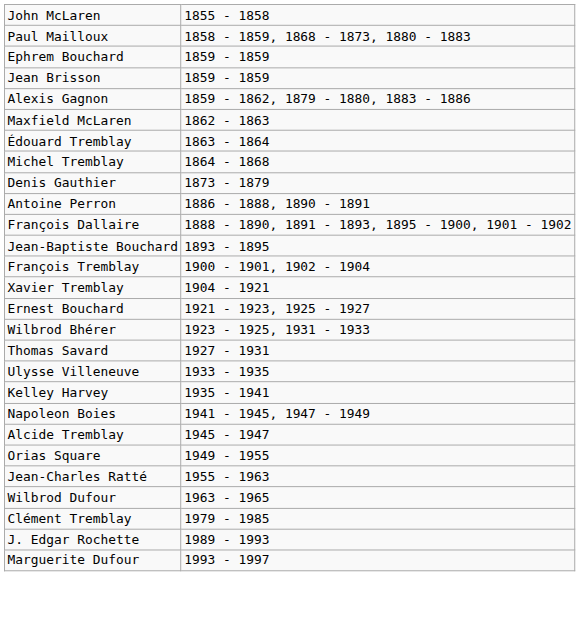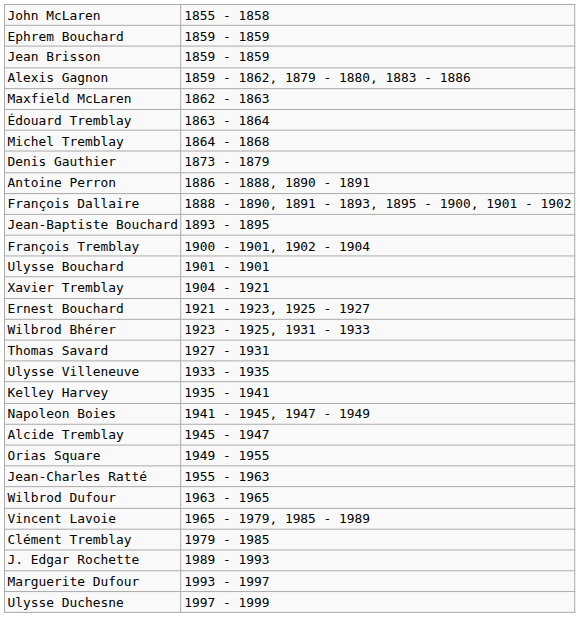 <table class="wikitable">
 <tr>
 <td>John McLaren</td>
 <td>1855 - 1858</td>
-</tr>
-<tr>
-<td>Paul Mailloux</td>
-<td>1858 - 1859, 1868 - 1873, 1880 - 1883</td>
 </tr>
 <tr>
 <td>Ephrem Bouchard</td>
 <td>1859 - 1859</td>
 </tr>
 <tr>
 <td>Jean Brisson</td>
 <td>1859 - 1859</td>
 </tr>
 <tr>
 <td>Alexis Gagnon</td>
 <td>1859 - 1862, 1879 - 1880, 1883 - 1886</td>
 </tr>
 <tr>
 <td>Maxfield McLaren</td>
 <td>1862 - 1863</td>
 </tr>
 <tr>
 <td>Édouard Tremblay</td>
 <td>1863 - 1864</td>
 </tr>
 <tr>
 <td>Michel Tremblay</td>
 <td>1864 - 1868</td>
 </tr>
 <tr>
 <td>Denis Gauthier</td>
 <td>1873 - 1879</td>
 </tr>
 <tr>
 <td>Antoine Perron</td>
 <td>1886 - 1888, 1890 - 1891</td>
 </tr>
 <tr>
 <td>François Dallaire</td>
 <td>1888 - 1890, 1891 - 1893, 1895 - 1900, 1901 - 1902</td>
 </tr>
 <tr>
 <td>Jean-Baptiste Bouchard</td>
 <td>1893 - 1895</td>
 </tr>
 <tr>
 <td>François Tremblay</td>
 <td>1900 - 1901, 1902 - 1904</td>
 </tr>
 <tr>
+<td>Ulysse Bouchard</td>
+<td>1901 - 1901</td>
+</tr>
+<tr>
 <td>Xavier Tremblay</td>
 <td>1904 - 1921</td>
 </tr>
 <tr>
 <td>Ernest Bouchard</td>
 <td>1921 - 1923, 1925 - 1927</td>
 </tr>
 <tr>
 <td>Wilbrod Bhérer</td>
 <td>1923 - 1925, 1931 - 1933</td>
 </tr>
 <tr>
 <td>Thomas Savard</td>
 <td>1927 - 1931</td>
 </tr>
 <tr>
 <td>Ulysse Villeneuve</td>
 <td>1933 - 1935</td>
 </tr>
 <tr>
 <td>Kelley Harvey</td>
 <td>1935 - 1941</td>
 </tr>
 <tr>
 <td>Napoleon Boies</td>
 <td>1941 - 1945, 1947 - 1949</td>
 </tr>
 <tr>
 <td>Alcide Tremblay</td>
 <td>1945 - 1947</td>
 </tr>
 <tr>
 <td>Orias Square</td>
 <td>1949 - 1955</td>
 </tr>
 <tr>
 <td>Jean-Charles Ratté</td>
 <td>1955 - 1963</td>
 </tr>
 <tr>
 <td>Wilbrod Dufour</td>
 <td>1963 - 1965</td>
 </tr>
 <tr>
+<td>Vincent Lavoie</td>
+<td>1965 - 1979, 1985 - 1989</td>
+</tr>
+<tr>
 <td>Clément Tremblay</td>
 <td>1979 - 1985</td>
 </tr>
 <tr>
 <td>J. Edgar Rochette</td>
 <td>1989 - 1993</td>
 </tr>
 <tr>
 <td>Marguerite Dufour</td>
 <td>1993 - 1997</td>
 </tr>
+<tr>
+<td>Ulysse Duchesne</td>
+<td>1997 - 1999</td>
+</tr>
 </table>
